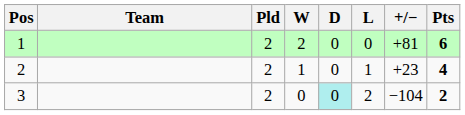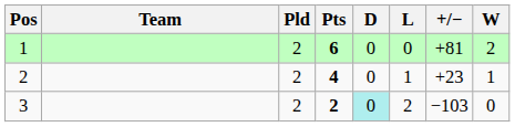 <table class="wikitable" style="text-align:center">
 <tr>
 <th width=25>Pos</th>
 <th width=200>Team</th>
 <th width=25>Pld</th>
-<th width=25>W</th>
+<th width=25>Pts</th>
 <th width=25>D</th>
 <th width=25>L</th>
 <th width=25>+/−</th>
-<th width=25>Pts</th>
+<th width=25>W</th>
 </tr>
 <tr bgcolor="C0FFC0">
 <td>1</td>
 <td style="text-align:left"></td>
 <td>2</td>
-<td>2</td>
+<td><strong>6</strong></td>
 <td>0</td>
 <td>0</td>
 <td>+81</td>
-<td><strong>6</strong></td>
+<td>2</td>
 </tr>
 <tr>
 <td>2</td>
 <td style="text-align:left"></td>
 <td>2</td>
-<td>1</td>
+<td><strong>4</strong></td>
 <td>0</td>
 <td>1</td>
 <td>+23</td>
-<td><strong>4</strong></td>
+<td>1</td>
 </tr>
 <tr>
 <td>3</td>
 <td style="text-align:left"></td>
 <td>2</td>
-<td>0</td>
+<td><strong>2</strong></td>
 <td style="background: paleturquoise;">0</td>
 <td>2</td>
-<td>−104</td>
-<td><strong>2</strong></td>
+<td>−103</td>
+<td>0</td>
 </tr>
 </table>
